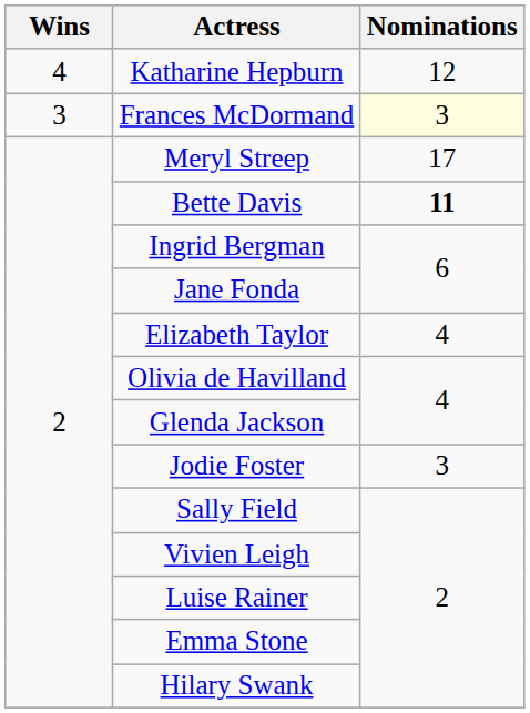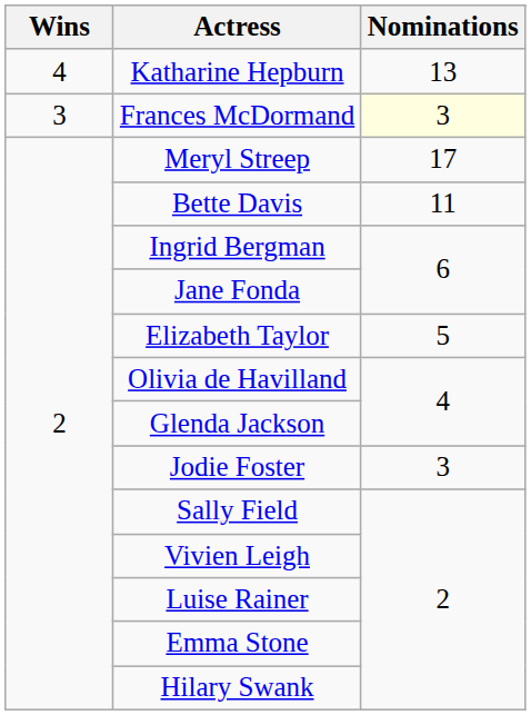 <table class="wikitable" style="text-align:center;">
 <tr>
 <th scope="col" width="55">Wins</th>
 <th scope="col">Actress</th>
 <th scope="col" width="55">Nominations</th>
 </tr>
 <tr>
 <td style="text-align:center">4</td>
 <td><a href='#'>Katharine Hepburn</a></td>
-<td>12</td>
+<td>13</td>
 </tr>
 <tr>
 <td style="text-align:center">3</td>
 <td><a href='#'>Frances McDormand</a></td>
 <td style="background: lightyellow;">3</td>
 </tr>
 <tr>
 <td rowspan=13>2</td>
 <td><a href='#'>Meryl Streep</a></td>
 <td>17</td>
 </tr>
 <tr>
 <td><a href='#'>Bette Davis</a></td>
-<td><strong>11</strong></td>
+<td>11</td>
 </tr>
 <tr>
 <td><a href='#'>Ingrid Bergman</a></td>
 <td rowspan=2>6</td>
 </tr>
 <tr>
 <td><a href='#'>Jane Fonda</a></td>
 </tr>
 <tr>
 <td><a href='#'>Elizabeth Taylor</a></td>
-<td>4</td>
+<td>5</td>
 </tr>
 <tr>
 <td><a href='#'>Olivia de Havilland</a></td>
 <td rowspan=2>4</td>
 </tr>
 <tr>
 <td><a href='#'>Glenda Jackson</a></td>
 </tr>
 <tr>
 <td><a href='#'>Jodie Foster</a></td>
 <td>3</td>
 </tr>
 <tr>
 <td><a href='#'>Sally Field</a></td>
 <td rowspan=5>2</td>
 </tr>
 <tr>
 <td><a href='#'>Vivien Leigh</a></td>
 </tr>
 <tr>
 <td><a href='#'>Luise Rainer</a></td>
 </tr>
 <tr>
 <td><a href='#'>Emma Stone</a></td>
 </tr>
 <tr>
 <td><a href='#'>Hilary Swank</a></td>
 </tr>
 </table>
